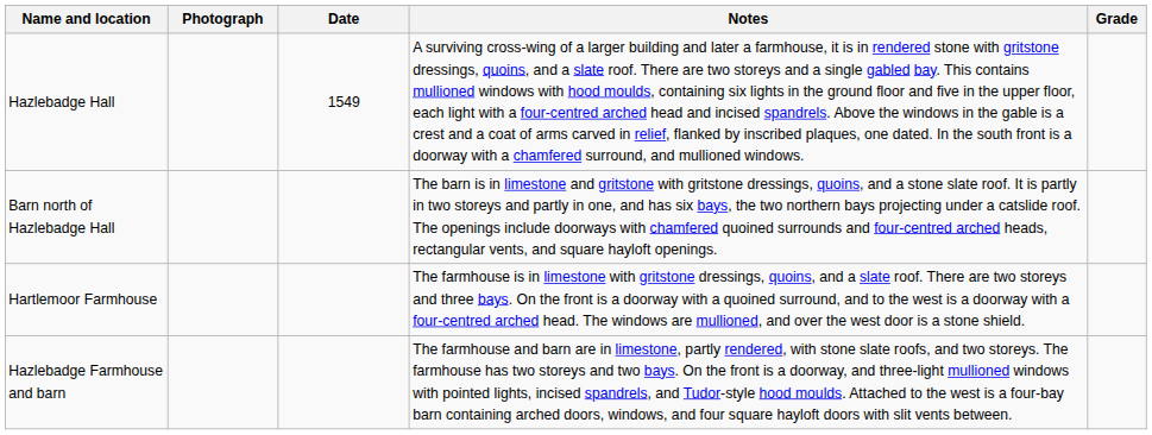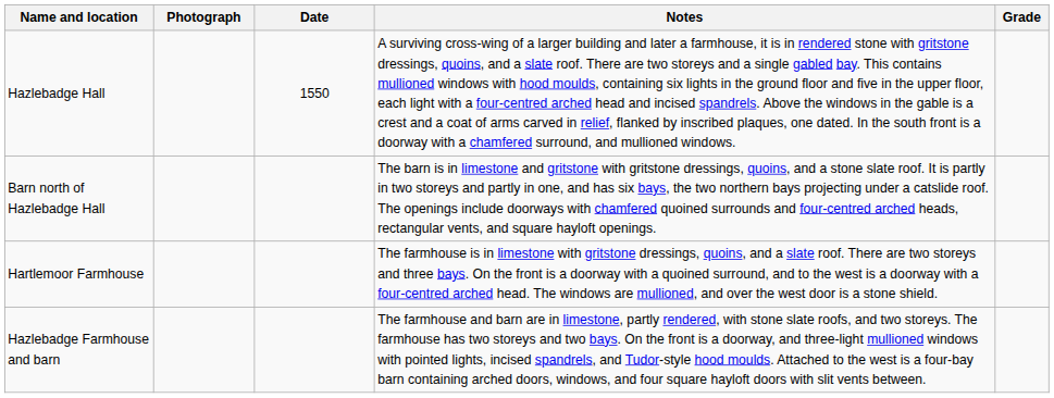 <table class="wikitable sortable plainrowheaders" style="width:100%; border:0; text-align:left; line-height:150%;">
 <tr>
 <th scope="col"  style="width:150px">Name and location</th>
 <th scope="col"  style="width:100px" class="unsortable">Photograph</th>
 <th scope="col"  style="width:120px">Date</th>
 <th scope="col"  style="width:650px" class="unsortable">Notes</th>
 <th scope="col"  style="width:50px">Grade</th>
 </tr>
 <tr>
 <td>Hazlebadge Hall<br><small></small></td>
 <td></td>
-<td align="center">1549</td>
+<td align="center">1550</td>
 <td>A surviving cross-wing of a larger building and later a farmhouse, it is in <a href='#'>rendered</a> stone with <a href='#'>gritstone</a> dressings, <a href='#'>quoins</a>, and a <a href='#'>slate</a> roof.  There are two storeys and a single <a href='#'>gabled</a> <a href='#'>bay</a>.  This contains <a href='#'>mullioned</a> windows with <a href='#'>hood moulds</a>, containing six lights in the ground floor and five in the upper floor, each light with a <a href='#'>four-centred arched</a> head and incised <a href='#'>spandrels</a>.  Above the windows in the gable is a crest and a coat of arms carved in <a href='#'>relief</a>, flanked by inscribed plaques, one dated.  In the south front is a doorway with a <a href='#'>chamfered</a> surround, and mullioned windows.</td>
 <td align="center" ></td>
 </tr>
 <tr>
 <td>Barn north of Hazlebadge Hall<br><small></small></td>
 <td></td>
 <td align="center"></td>
 <td>The barn is in <a href='#'>limestone</a> and <a href='#'>gritstone</a> with gritstone dressings, <a href='#'>quoins</a>, and a stone slate roof.  It is partly in two storeys and partly in one, and has six <a href='#'>bays</a>, the two northern bays projecting under a catslide roof.  The openings include doorways with <a href='#'>chamfered</a> quoined surrounds and <a href='#'>four-centred arched</a> heads, rectangular vents, and square hayloft openings.</td>
 <td align="center" ></td>
 </tr>
 <tr>
 <td>Hartlemoor Farmhouse<br><small></small></td>
 <td></td>
 <td align="center"></td>
 <td>The farmhouse is in <a href='#'>limestone</a> with <a href='#'>gritstone</a> dressings, <a href='#'>quoins</a>, and a <a href='#'>slate</a> roof.  There are two storeys and three <a href='#'>bays</a>.  On the front is a doorway with a quoined surround, and to the west is a doorway with a <a href='#'>four-centred arched</a> head.  The windows are <a href='#'>mullioned</a>, and over the west door is a stone shield.</td>
 <td align="center" ></td>
 </tr>
 <tr>
 <td>Hazlebadge Farmhouse and barn<br><small></small></td>
 <td></td>
 <td align="center"></td>
 <td>The farmhouse and barn are in <a href='#'>limestone</a>, partly <a href='#'>rendered</a>, with stone slate roofs, and two storeys.  The farmhouse has two storeys and two <a href='#'>bays</a>.  On the front is a doorway, and three-light <a href='#'>mullioned</a> windows with pointed lights, incised <a href='#'>spandrels</a>, and <a href='#'>Tudor</a>-style <a href='#'>hood moulds</a>.  Attached to the west is a four-bay barn containing arched doors, windows, and four square hayloft doors with slit vents between.</td>
 <td align="center" ></td>
 </tr>
 <tr>
 </tr>
 </table>
